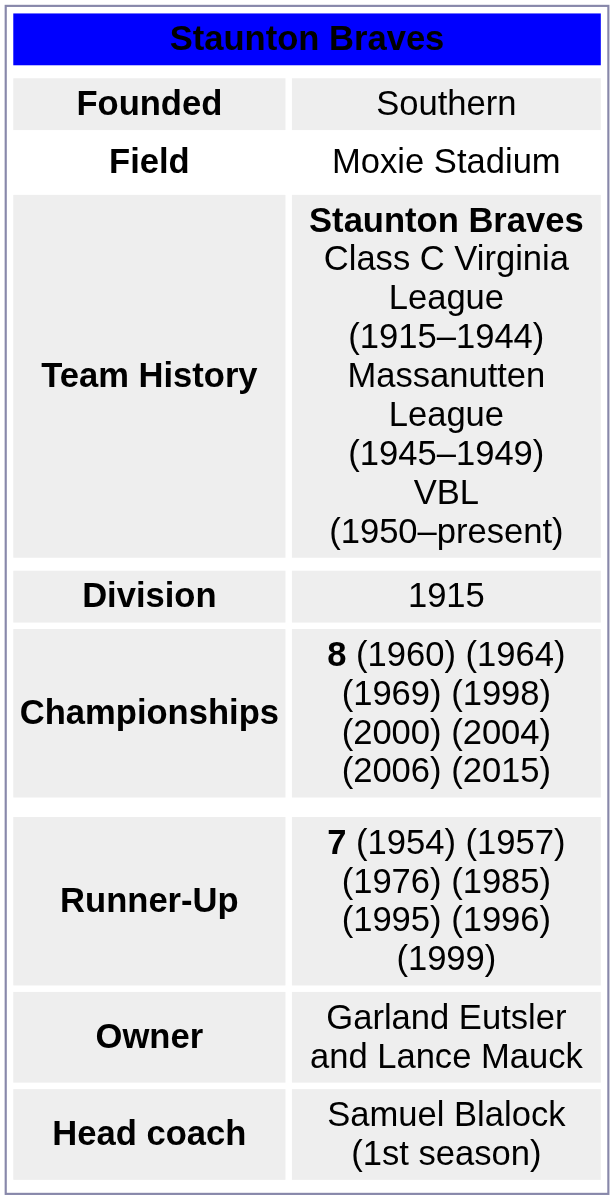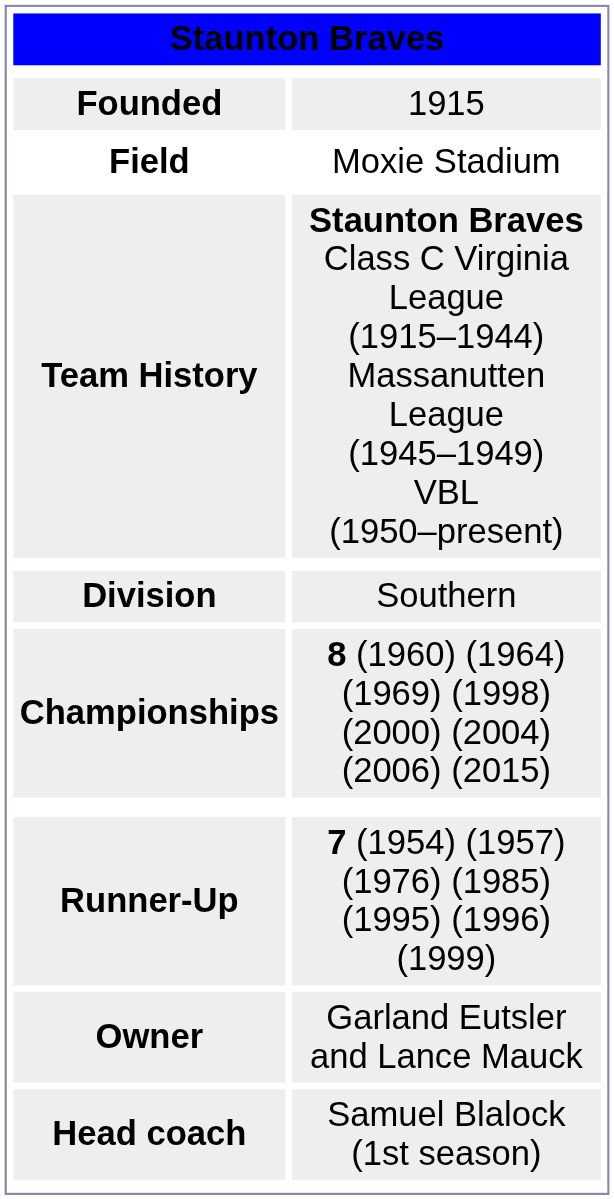 <table style="margin:5px; border:1px solid #8888AA;" align=right cellpadding=3 cellspacing=3 width=280>
 <tr align="center" bgcolor="#0000ff">
 <td colspan=2><span><strong>Staunton Braves</strong></span></td>
 </tr>
 <tr align="center">
 </tr>
 <tr align="center" bgcolor="#eeeeee">
 <td><strong>Founded</strong></td>
-<td>Southern</td>
+<td>1915</td>
 </tr>
 <tr align="center">
 <td><strong>Field</strong></td>
 <td>Moxie Stadium</td>
 </tr>
 <tr align="center" bgcolor="#eeeeee">
 <td><strong>Team History</strong></td>
 <td><strong>Staunton Braves</strong> <br> Class C Virginia League <br> (1915–1944) <br> Massanutten League <br> (1945–1949) <br> VBL <br> (1950–present)</td>
 </tr>
 <tr align="center">
 </tr>
 <tr align="center" bgcolor="#eeeeee">
 <td><strong>Division</strong></td>
-<td>1915</td>
+<td>Southern</td>
 </tr>
 <tr align="center" bgcolor="#eeeeee">
 <td><strong>Championships</strong></td>
 <td><strong>8</strong> (1960) (1964) (1969) (1998) (2000) (2004) (2006) (2015)</td>
 </tr>
 <tr align="center">
 </tr>
 <tr align="center">
 </tr>
 <tr align="center" bgcolor="#eeeeee">
 <td><strong>Runner-Up</strong></td>
 <td><strong>7</strong> (1954) (1957) (1976) (1985) (1995) (1996) (1999)</td>
 </tr>
 <tr align="center" bgcolor="#eeeeee">
 <td><strong>Owner</strong></td>
 <td>Garland Eutsler and Lance Mauck</td>
 </tr>
 <tr align="center" bgcolor="#eeeeee">
 <td><strong>Head coach</strong></td>
 <td>Samuel Blalock (1st season)</td>
 </tr>
 <tr align="center">
 </tr>
 </table>
